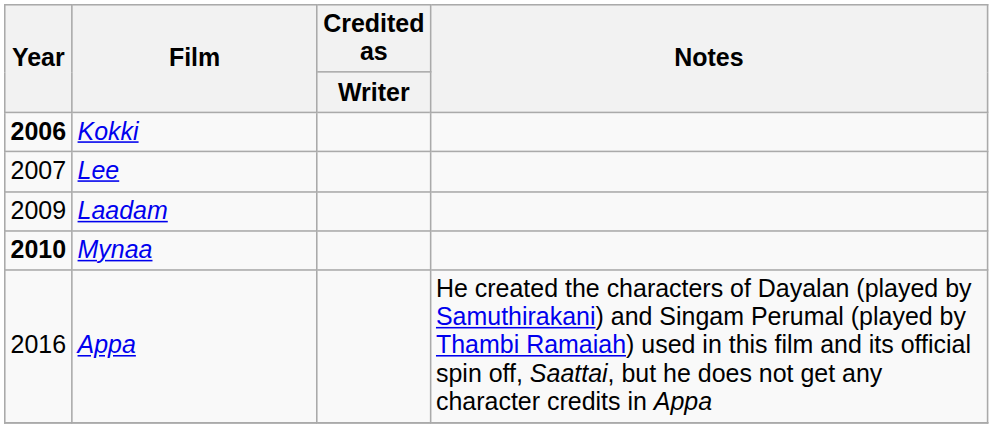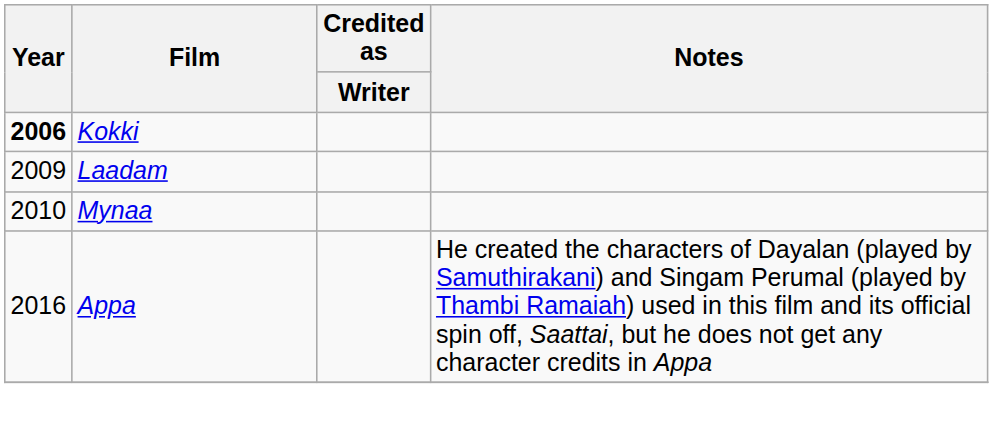 <table class="wikitable sortable">
 <tr>
 <th rowspan="2" style="width:35px;">Year</th>
 <th rowspan="2" style="width:150px;">Film</th>
 <th>Credited as</th>
 <th rowspan="2"  style="text-align:center; width:350px;" class="unsortable">Notes</th>
 </tr>
 <tr>
 <th width=65>Writer</th>
 </tr>
 <tr>
 <td><strong>2006</strong></td>
 <td><em><a href='#'>Kokki</a></em></td>
 <td></td>
 </tr>
 <tr>
-<td>2007</td>
-<td><em><a href='#'>Lee</a></em></td>
-<td></td>
-<td></td>
-</tr>
-<tr>
 <td>2009</td>
 <td><em><a href='#'>Laadam</a></em></td>
 <td></td>
 <td></td>
 </tr>
 <tr>
-<td><strong>2010</strong></td>
+<td>2010</td>
 <td><em><a href='#'>Mynaa</a></em></td>
 <td></td>
 <td></td>
 </tr>
 <tr>
 <td>2016</td>
 <td><em><a href='#'>Appa</a></em></td>
 <td></td>
 <td>He created the characters of Dayalan (played by <a href='#'>Samuthirakani</a>) and Singam Perumal (played by <a href='#'>Thambi Ramaiah</a>) used in this film and its official spin off, <em>Saattai</em>, but he does not get any character credits in <em>Appa</em></td>
 </tr>
 <tr>
 </tr>
 </table>
